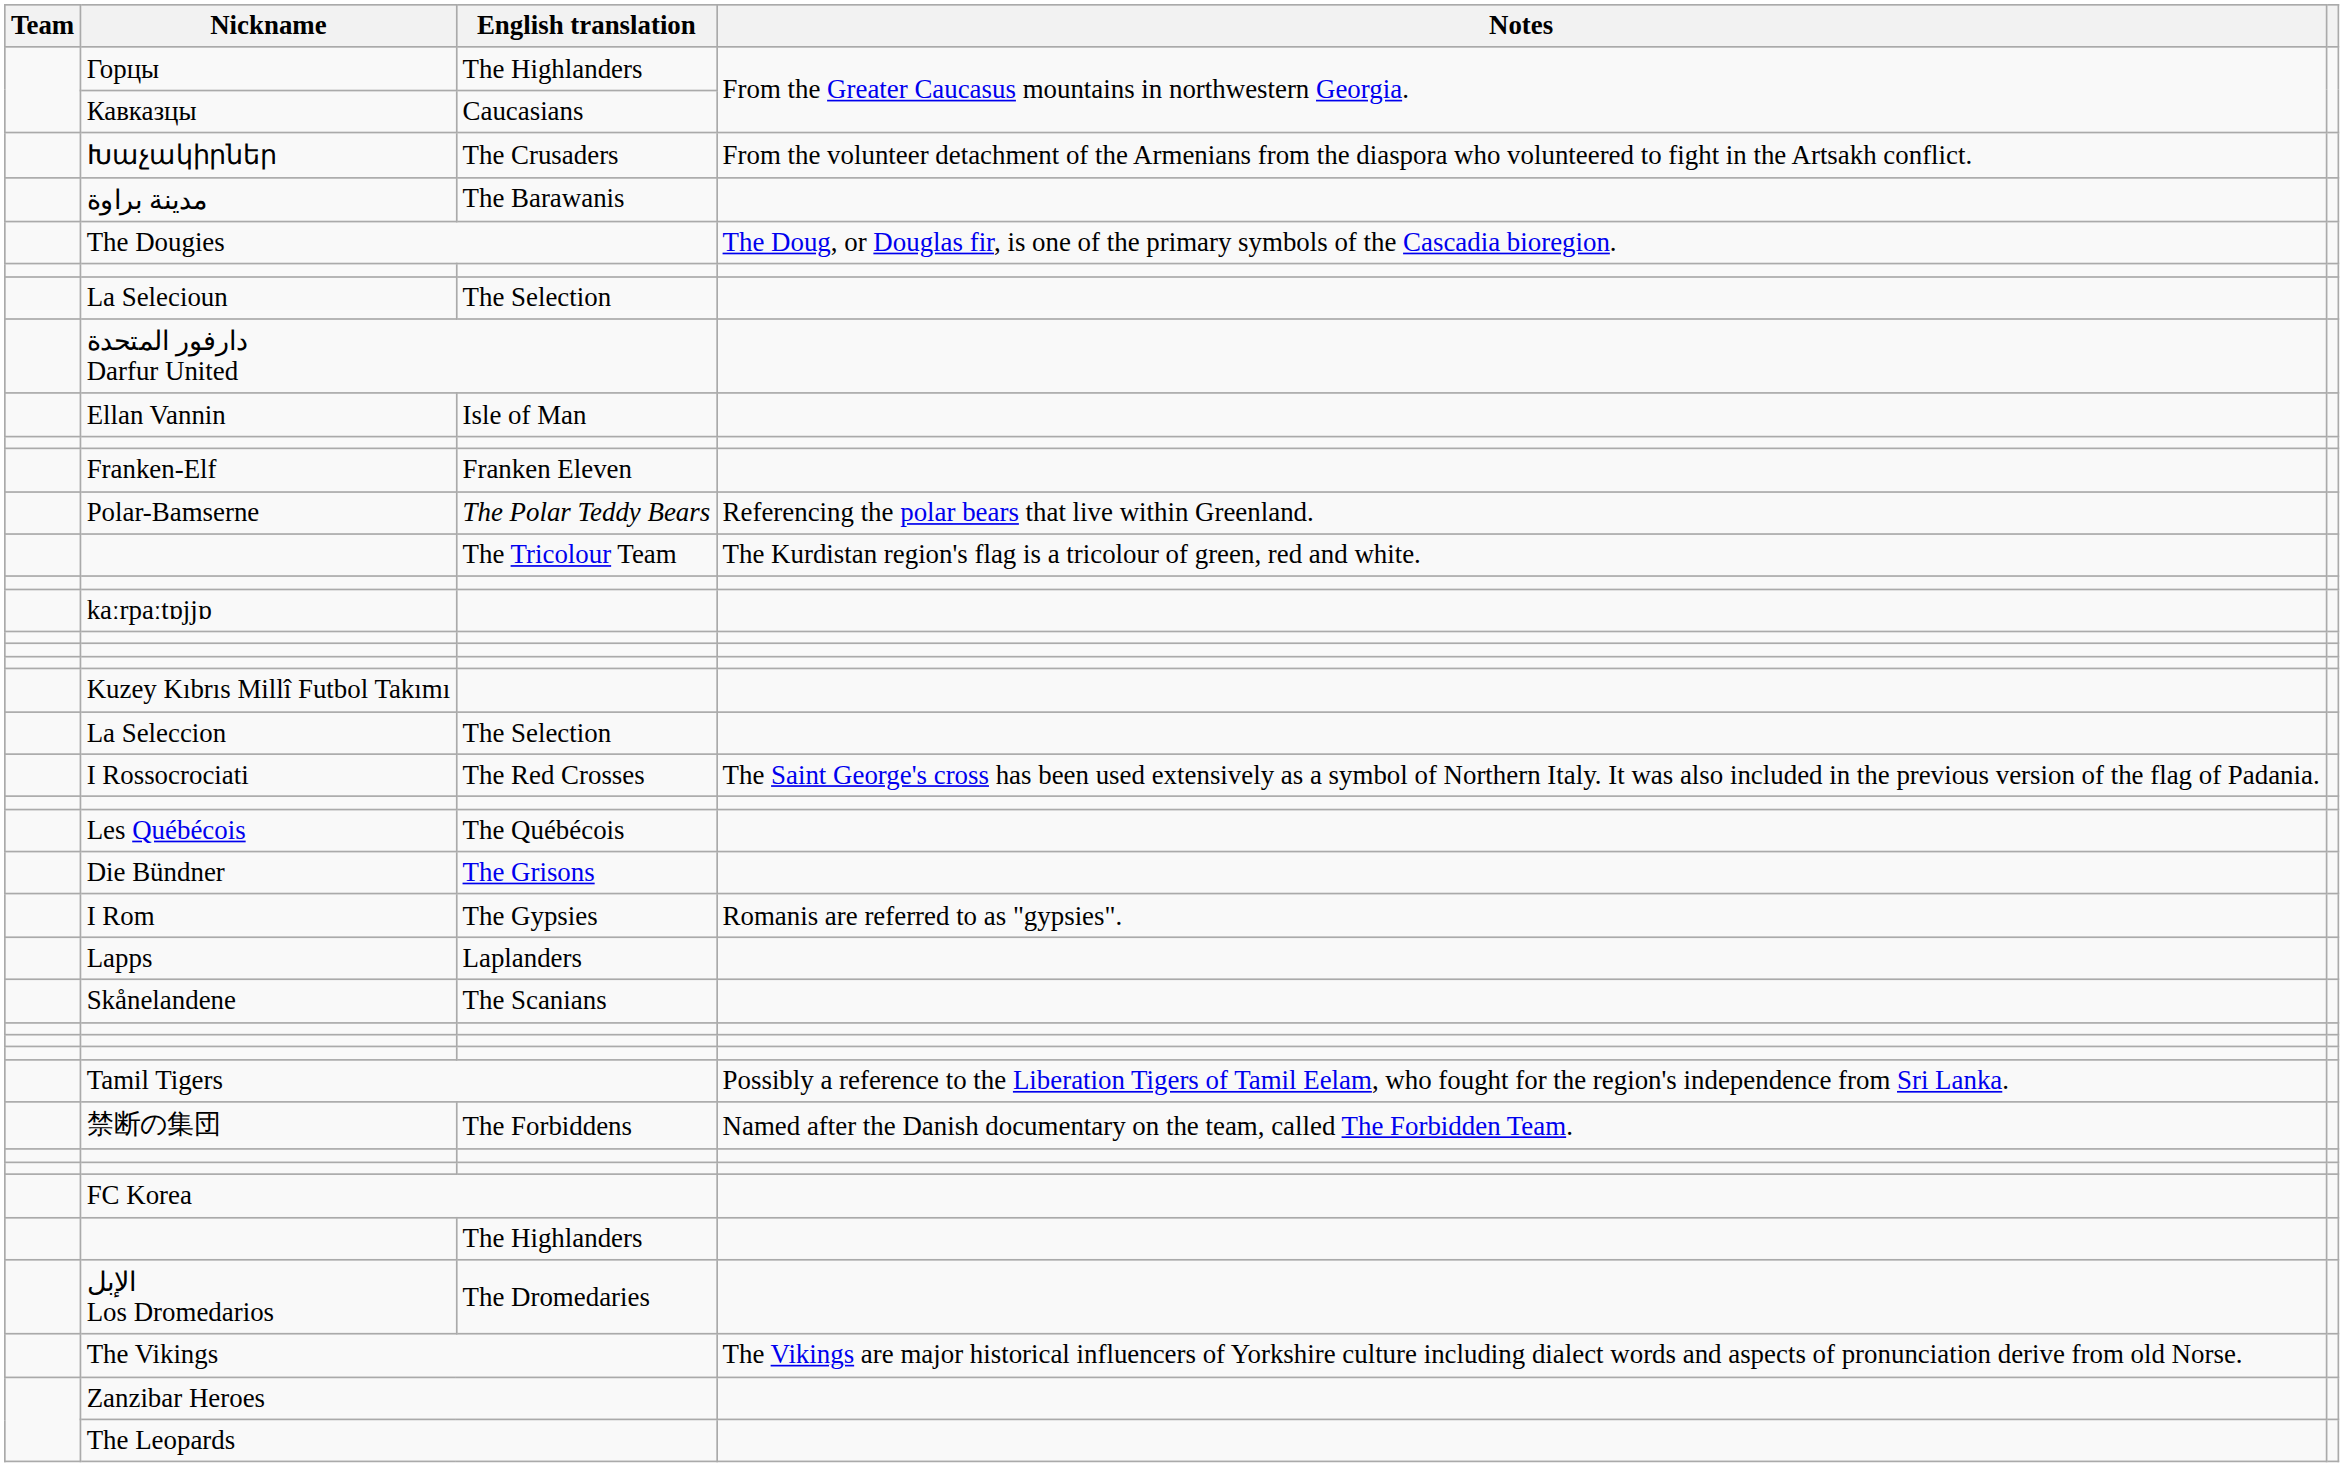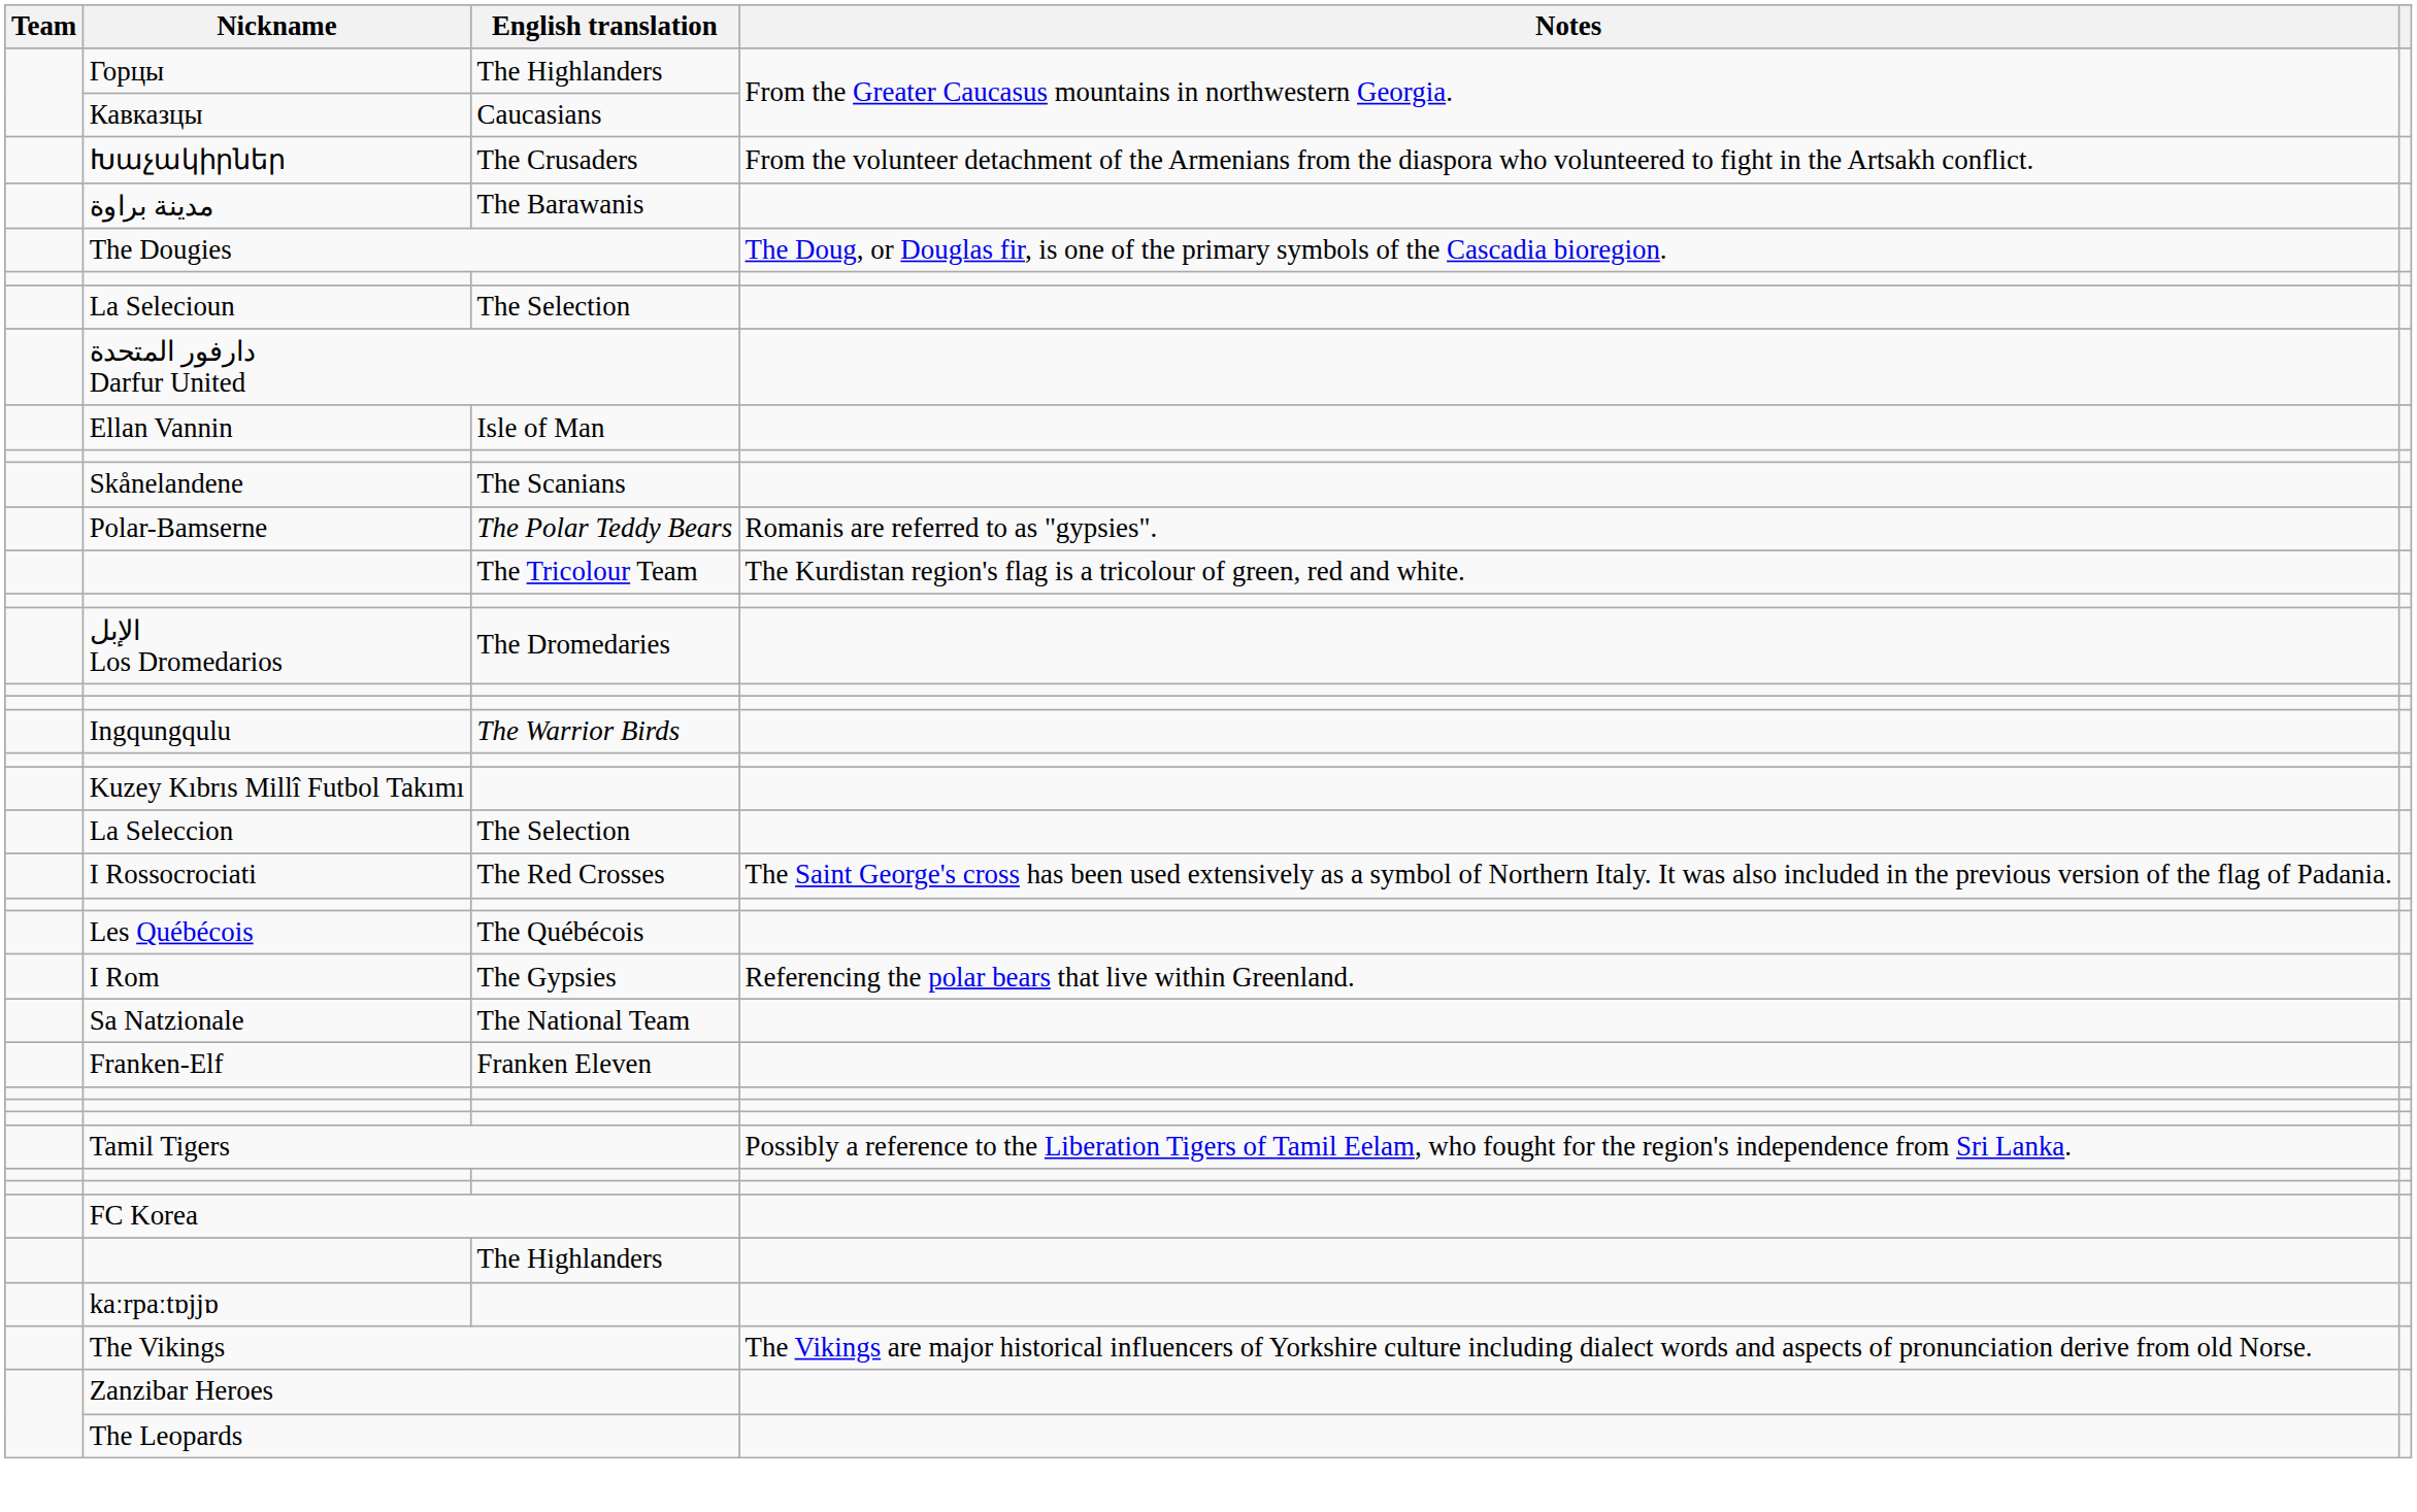 <table class="wikitable sortable">
 <tr>
 <th>Team</th>
 <th>Nickname</th>
 <th>English translation</th>
 <th>Notes</th>
 <th></th>
 </tr>
 <tr>
 <td rowspan="2"></td>
 <td>Горцы</td>
 <td>The Highlanders</td>
 <td rowspan="2">From the <a href='#'>Greater Caucasus</a> mountains in northwestern <a href='#'>Georgia</a>.</td>
 <td rowspan="2"></td>
 </tr>
 <tr>
 <td>Кавказцы</td>
 <td>Caucasians</td>
 </tr>
 <tr>
 <td></td>
 <td>Խաչակիրներ</td>
 <td>The Crusaders</td>
 <td>From the volunteer detachment of the Armenians from the diaspora who volunteered to fight in the Artsakh conflict.</td>
 <td></td>
 </tr>
 <tr>
 <td></td>
 <td>مدينة ﺑﺮﺍﻭة</td>
 <td>The Barawanis</td>
 <td></td>
 <td></td>
 </tr>
 <tr>
 <td></td>
 <td colspan="2">The Dougies</td>
 <td><a href='#'>The Doug</a>, or <a href='#'>Douglas fir</a>, is one of the primary symbols of the <a href='#'>Cascadia bioregion</a>.</td>
 <td></td>
 </tr>
 <tr>
 <td></td>
 <td></td>
 <td></td>
 <td></td>
 <td></td>
 </tr>
 <tr>
 <td></td>
 <td>La Selecioun</td>
 <td>The Selection</td>
 <td></td>
 <td></td>
 </tr>
 <tr>
 <td></td>
 <td colspan="2">دارفور المتحدة<br>Darfur United</td>
 <td></td>
 <td></td>
 </tr>
 <tr>
 <td></td>
 <td>Ellan Vannin</td>
 <td>Isle of Man</td>
 <td></td>
 <td></td>
 </tr>
 <tr>
 <td></td>
 <td></td>
 <td></td>
 <td></td>
 <td></td>
 </tr>
 <tr>
 <td></td>
-<td>Franken-Elf</td>
-<td>Franken Eleven</td>
+<td>Skånelandene</td>
+<td>The Scanians</td>
 <td></td>
 <td></td>
 </tr>
 <tr>
 <td></td>
 <td>Polar-Bamserne</td>
 <td><em>The Polar Teddy Bears</em></td>
-<td>Referencing the <a href='#'>polar bears</a> that live within Greenland.</td>
+<td>Romanis are referred to as "gypsies".</td>
 <td></td>
 </tr>
 <tr>
 <td></td>
 <td></td>
 <td>The <a href='#'>Tricolour</a> Team</td>
 <td>The Kurdistan region's flag is a tricolour of green, red and white.</td>
 <td></td>
 </tr>
 <tr>
 <td></td>
 <td></td>
 <td></td>
 <td></td>
 <td></td>
 </tr>
 <tr>
 <td></td>
-<td>kaːrpaːtɒjjɒ</td>
-<td></td>
+<td>الإبل<br>Los Dromedarios</td>
+<td>The Dromedaries</td>
 <td></td>
 <td></td>
 </tr>
 <tr>
 <td></td>
 <td></td>
 <td></td>
 <td></td>
 <td></td>
 </tr>
 <tr>
 <td></td>
 <td></td>
 <td></td>
+<td></td>
+<td></td>
+</tr>
+<tr>
+<td></td>
+<td>Ingqungqulu</td>
+<td><em>The Warrior Birds</em></td>
 <td></td>
 <td></td>
 </tr>
 <tr>
 <td></td>
 <td></td>
 <td></td>
 <td></td>
 <td></td>
 </tr>
 <tr>
 <td></td>
 <td>Kuzey Kıbrıs Millî Futbol Takımı</td>
 <td></td>
 <td></td>
 <td></td>
 </tr>
 <tr>
 <td></td>
 <td>La Seleccion</td>
 <td>The Selection</td>
 <td></td>
 <td></td>
 </tr>
 <tr>
 <td></td>
 <td>I Rossocrociati</td>
 <td>The Red Crosses</td>
 <td>The <a href='#'>Saint George's cross</a> has been used extensively as a symbol of Northern Italy. It was also included in the previous version of the flag of Padania.</td>
 <td></td>
 </tr>
 <tr>
 <td></td>
 <td></td>
 <td></td>
 <td></td>
 <td></td>
 </tr>
 <tr>
 <td></td>
 <td>Les <a href='#'>Québécois</a></td>
 <td>The Québécois</td>
 <td></td>
 <td></td>
 </tr>
 <tr>
 <td></td>
-<td>Die Bündner</td>
-<td><a href='#'>The Grisons</a></td>
+<td>I Rom</td>
+<td>The Gypsies</td>
+<td>Referencing the <a href='#'>polar bears</a> that live within Greenland.</td>
+<td></td>
+</tr>
+<tr>
+<td></td>
+<td>Sa Natzionale</td>
+<td>The National Team</td>
 <td></td>
 <td></td>
 </tr>
 <tr>
 <td></td>
-<td>I Rom</td>
-<td>The Gypsies</td>
-<td>Romanis are referred to as "gypsies".</td>
-<td></td>
-</tr>
-<tr>
-<td></td>
-<td>Lapps</td>
-<td>Laplanders</td>
-<td></td>
-<td></td>
-</tr>
-<tr>
-<td></td>
-<td>Skånelandene</td>
-<td>The Scanians</td>
+<td>Franken-Elf</td>
+<td>Franken Eleven</td>
 <td></td>
 <td></td>
 </tr>
 <tr>
 <td></td>
 <td></td>
 <td></td>
 <td></td>
 <td></td>
 </tr>
 <tr>
 <td></td>
 <td></td>
 <td></td>
 <td></td>
 <td></td>
 </tr>
 <tr>
 <td></td>
 <td></td>
 <td></td>
 <td></td>
 <td></td>
 </tr>
 <tr>
 <td></td>
 <td colspan="2">Tamil Tigers</td>
 <td>Possibly a reference to the <a href='#'>Liberation Tigers of Tamil Eelam</a>, who fought for the region's independence from <a href='#'>Sri Lanka</a>.</td>
 <td></td>
 </tr>
 <tr>
 <td></td>
-<td>禁断の集団</td>
-<td>The Forbiddens</td>
-<td>Named after the Danish documentary on the team, called <a href='#'>The Forbidden Team</a>.</td>
-<td></td>
-</tr>
-<tr>
-<td></td>
 <td></td>
 <td></td>
 <td></td>
 <td></td>
 </tr>
 <tr>
 <td></td>
 <td></td>
 <td></td>
 <td></td>
 <td></td>
 </tr>
 <tr>
 <td></td>
 <td colspan="2">FC Korea</td>
 <td></td>
 <td></td>
 </tr>
 <tr>
 <td></td>
 <td></td>
 <td>The Highlanders</td>
 <td></td>
 <td></td>
 </tr>
 <tr>
 <td></td>
-<td>الإبل<br>Los Dromedarios</td>
-<td>The Dromedaries</td>
+<td>kaːrpaːtɒjjɒ</td>
+<td></td>
 <td></td>
 <td></td>
 </tr>
 <tr>
 <td></td>
 <td colspan="2">The Vikings</td>
 <td>The <a href='#'>Vikings</a> are major historical influencers of Yorkshire culture including dialect words and aspects of pronunciation derive from old Norse.</td>
 <td></td>
 </tr>
 <tr>
 <td rowspan="2"></td>
 <td colspan="2">Zanzibar Heroes</td>
 <td></td>
 <td></td>
 </tr>
 <tr>
 <td colspan="2">The Leopards</td>
 <td></td>
 <td></td>
 </tr>
 </table>
